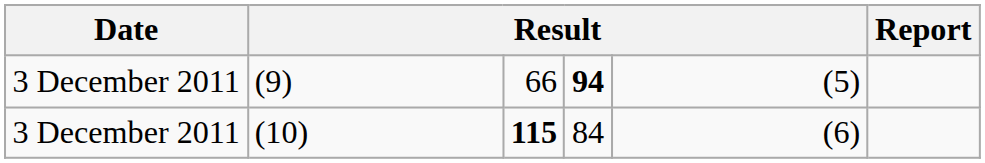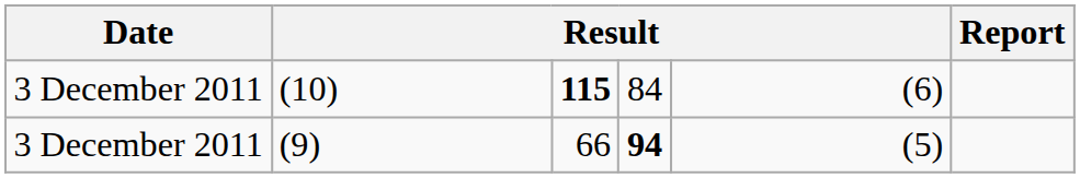 <table class="wikitable">
 <tr>
 <th>Date</th>
 <th colspan=4>Result</th>
 <th>Report</th>
+</tr>
+<tr>
+<td>3 December 2011</td>
+<td width=120px><strong></strong> (10)</td>
+<td style="text-align:right;"><strong>115</strong></td>
+<td>84</td>
+<td width=120px style="text-align:right;"> (6)</td>
+<td></td>
 </tr>
 <tr>
 <td>3 December 2011</td>
 <td width=120px> (9)</td>
 <td style="text-align:right;">66</td>
 <td><strong>94</strong></td>
 <td width=120px style="text-align:right;"><strong></strong> (5)</td>
 <td></td>
 </tr>
-<tr>
-<td>3 December 2011</td>
-<td width=120px><strong></strong> (10)</td>
-<td style="text-align:right;"><strong>115</strong></td>
-<td>84</td>
-<td width=120px style="text-align:right;"> (6)</td>
-<td></td>
-</tr>
 </table>
